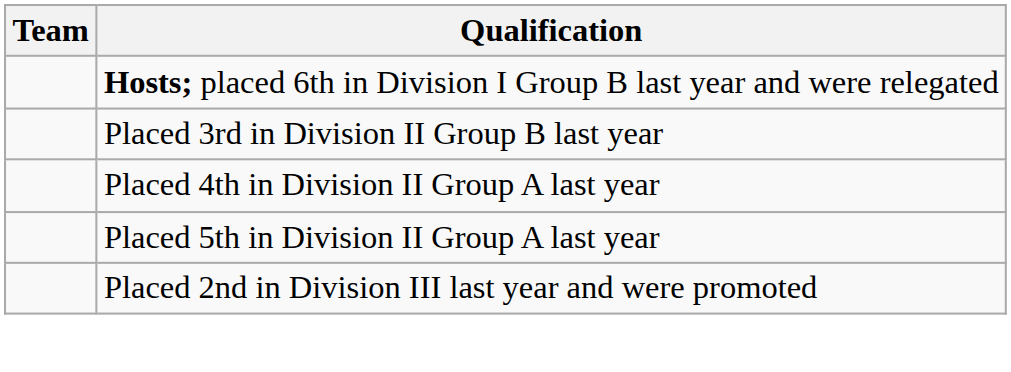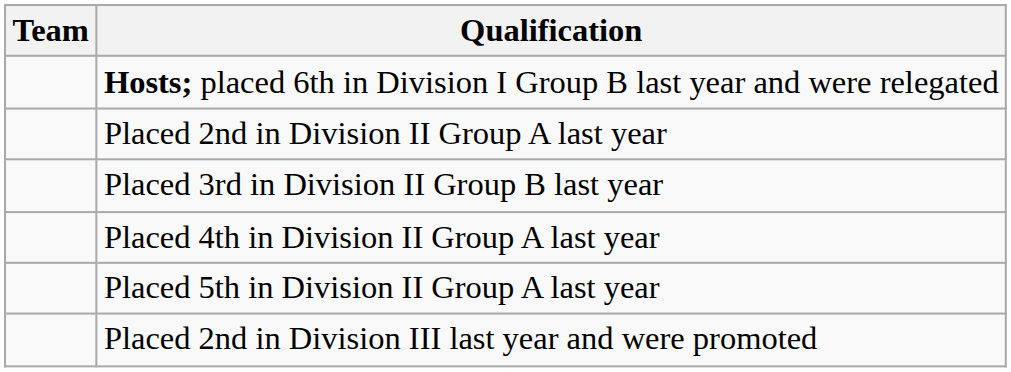 <table class="wikitable">
 <tr>
 <th>Team</th>
 <th>Qualification</th>
 </tr>
 <tr>
 <td></td>
 <td><strong>Hosts;</strong> placed 6th in Division I Group B last year and were relegated</td>
+</tr>
+<tr>
+<td></td>
+<td>Placed 2nd in Division II Group A last year</td>
 </tr>
 <tr>
 <td></td>
 <td>Placed 3rd in Division II Group B last year</td>
 </tr>
 <tr>
 <td></td>
 <td>Placed 4th in Division II Group A last year</td>
 </tr>
 <tr>
 <td></td>
 <td>Placed 5th in Division II Group A last year</td>
 </tr>
 <tr>
 <td></td>
 <td>Placed 2nd in Division III last year and were promoted</td>
 </tr>
 </table>
